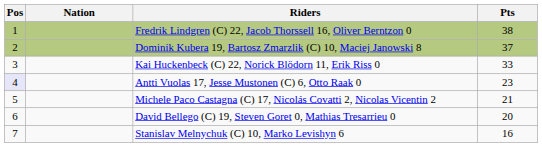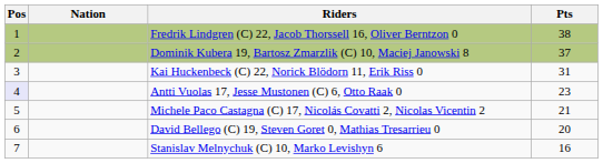 <table class="wikitable" style="font-size: 100%">
 <tr>
 <th width=20>Pos</th>
 <th width=150>Nation</th>
 <th width=500>Riders</th>
 <th width=80>Pts</th>
 </tr>
 <tr align=center style="background-color: #b5c981;">
 <td>1</td>
 <td align="left"></td>
 <td align="left"><a href='#'>Fredrik Lindgren</a> (C) 22, <a href='#'>Jacob Thorssell</a> 16, <a href='#'>Oliver Berntzon</a> 0</td>
 <td>38</td>
 </tr>
 <tr align=center style="background-color: #b5c981;">
 <td>2</td>
 <td align="left"></td>
 <td align="left"><a href='#'>Dominik Kubera</a> 19, <a href='#'>Bartosz Zmarzlik</a> (C) 10, <a href='#'>Maciej Janowski</a> 8</td>
 <td>37</td>
 </tr>
 <tr align=center >
 <td>3</td>
 <td align="left"></td>
 <td align="left"><a href='#'>Kai Huckenbeck</a> (C) 22, <a href='#'>Norick Blödorn</a> 11, <a href='#'>Erik Riss</a> 0</td>
-<td>33</td>
+<td>31</td>
 </tr>
 <tr align=center >
 <td style="background: lavender;">4</td>
 <td align="left"></td>
 <td align="left"><a href='#'>Antti Vuolas</a> 17, <a href='#'>Jesse Mustonen</a> (C) 6, <a href='#'>Otto Raak</a> 0</td>
 <td>23</td>
 </tr>
 <tr align=center>
 <td>5</td>
 <td align="left"></td>
 <td align="left"><a href='#'>Michele Paco Castagna</a> (C) 17, <a href='#'>Nicolás Covatti</a> 2, <a href='#'>Nicolas Vicentin</a> 2</td>
 <td>21</td>
 </tr>
 <tr align=center>
 <td>6</td>
 <td align="left"></td>
 <td align="left"><a href='#'>David Bellego</a> (C) 19, <a href='#'>Steven Goret</a> 0, <a href='#'>Mathias Tresarrieu</a> 0</td>
 <td>20</td>
 </tr>
 <tr align=center>
 <td>7</td>
 <td align="left"></td>
 <td align="left"><a href='#'>Stanislav Melnychuk</a> (C) 10, <a href='#'>Marko Levishyn</a> 6</td>
 <td>16</td>
 </tr>
 </table>
